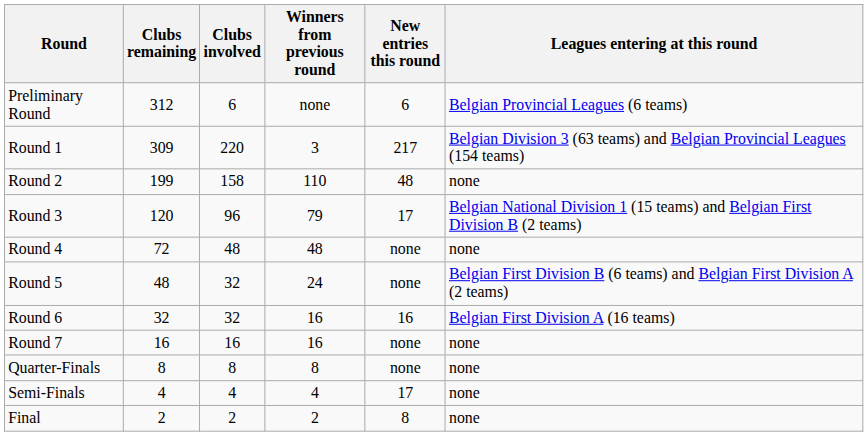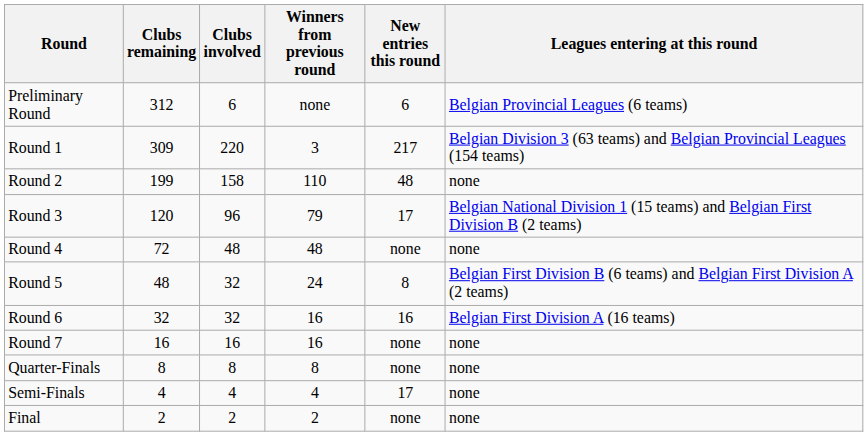 <table class="wikitable">
 <tr>
 <th>Round</th>
 <th>Clubs<br>remaining</th>
 <th>Clubs<br>involved</th>
 <th>Winners from<br>previous round</th>
 <th>New entries<br>this round</th>
 <th>Leagues entering at this round</th>
 </tr>
 <tr>
 <td>Preliminary Round</td>
 <td style="text-align:center;">312</td>
 <td style="text-align:center;">6</td>
 <td style="text-align:center;">none</td>
 <td style="text-align:center;">6</td>
 <td><a href='#'>Belgian Provincial Leagues</a> (6 teams)</td>
 </tr>
 <tr>
 <td>Round 1</td>
 <td style="text-align:center;">309</td>
 <td style="text-align:center;">220</td>
 <td style="text-align:center;">3</td>
 <td style="text-align:center;">217</td>
 <td><a href='#'>Belgian Division 3</a> (63 teams) and <a href='#'>Belgian Provincial Leagues</a> (154 teams)</td>
 </tr>
 <tr>
 <td>Round 2</td>
 <td style="text-align:center;">199</td>
 <td style="text-align:center;">158</td>
 <td style="text-align:center;">110</td>
 <td style="text-align:center;">48</td>
 <td>none</td>
 </tr>
 <tr>
 <td>Round 3</td>
 <td style="text-align:center;">120</td>
 <td style="text-align:center;">96</td>
 <td style="text-align:center;">79</td>
 <td style="text-align:center;">17</td>
 <td><a href='#'>Belgian National Division 1</a> (15 teams) and <a href='#'>Belgian First Division B</a> (2 teams)</td>
 </tr>
 <tr>
 <td>Round 4</td>
 <td style="text-align:center;">72</td>
 <td style="text-align:center;">48</td>
 <td style="text-align:center;">48</td>
 <td style="text-align:center;">none</td>
 <td>none</td>
 </tr>
 <tr>
 <td>Round 5</td>
 <td style="text-align:center;">48</td>
 <td style="text-align:center;">32</td>
 <td style="text-align:center;">24</td>
-<td style="text-align:center;">none</td>
+<td style="text-align:center;">8</td>
 <td><a href='#'>Belgian First Division B</a> (6 teams) and <a href='#'>Belgian First Division A</a> (2 teams)</td>
 </tr>
 <tr>
 <td>Round 6</td>
 <td style="text-align:center;">32</td>
 <td style="text-align:center;">32</td>
 <td style="text-align:center;">16</td>
 <td style="text-align:center;">16</td>
 <td><a href='#'>Belgian First Division A</a> (16 teams)</td>
 </tr>
 <tr>
 <td>Round 7</td>
 <td style="text-align:center;">16</td>
 <td style="text-align:center;">16</td>
 <td style="text-align:center;">16</td>
 <td style="text-align:center;">none</td>
 <td>none</td>
 </tr>
 <tr>
 <td>Quarter-Finals</td>
 <td style="text-align:center;">8</td>
 <td style="text-align:center;">8</td>
 <td style="text-align:center;">8</td>
 <td style="text-align:center;">none</td>
 <td>none</td>
 </tr>
 <tr>
 <td>Semi-Finals</td>
 <td style="text-align:center;">4</td>
 <td style="text-align:center;">4</td>
 <td style="text-align:center;">4</td>
 <td style="text-align:center;">17</td>
 <td>none</td>
 </tr>
 <tr>
 <td>Final</td>
 <td style="text-align:center;">2</td>
 <td style="text-align:center;">2</td>
 <td style="text-align:center;">2</td>
-<td style="text-align:center;">8</td>
+<td style="text-align:center;">none</td>
 <td>none</td>
 </tr>
 </table>
